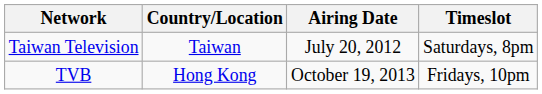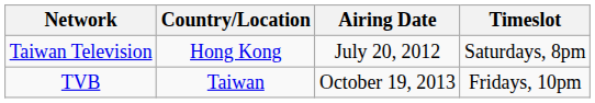 <table class="wikitable">
 <tr>
 <th>Network</th>
 <th>Country/Location</th>
 <th>Airing Date</th>
 <th>Timeslot</th>
 </tr>
 <tr align="center">
 <td><a href='#'>Taiwan Television</a></td>
-<td><a href='#'>Taiwan</a></td>
+<td><a href='#'>Hong Kong</a></td>
 <td>July 20, 2012</td>
 <td>Saturdays, 8pm</td>
 </tr>
 <tr align="center">
 <td><a href='#'>TVB</a></td>
-<td><a href='#'>Hong Kong</a></td>
+<td><a href='#'>Taiwan</a></td>
 <td>October 19, 2013</td>
 <td>Fridays, 10pm</td>
 </tr>
 </table>
